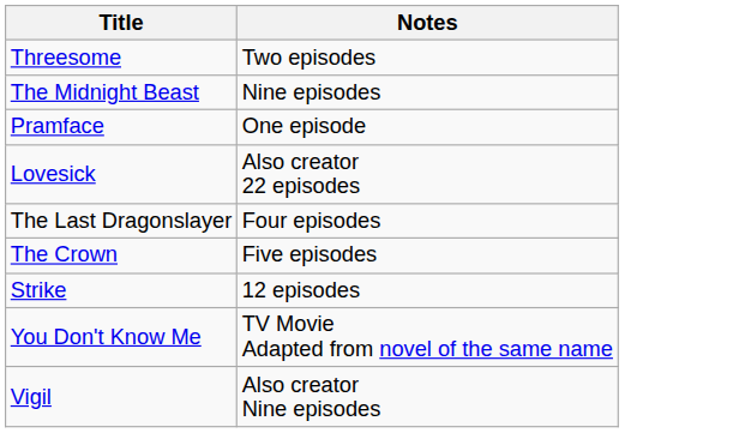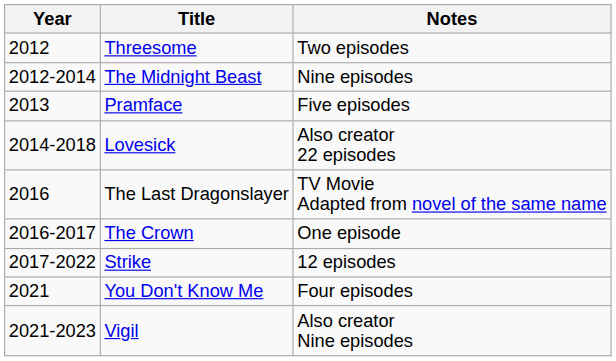 <table class="wikitable">
 <tr>
+<th>Year</th>
 <th>Title</th>
 <th>Notes</th>
 </tr>
 <tr>
+<td>2012</td>
 <td><a href='#'>Threesome</a></td>
 <td>Two episodes</td>
 </tr>
 <tr>
+<td>2012-2014</td>
 <td><a href='#'>The Midnight Beast</a></td>
 <td>Nine episodes</td>
 </tr>
 <tr>
+<td>2013</td>
 <td><a href='#'>Pramface</a></td>
-<td>One episode</td>
+<td>Five episodes</td>
 </tr>
 <tr>
+<td>2014-2018</td>
 <td><a href='#'>Lovesick</a></td>
 <td>Also creator<br>22 episodes</td>
 </tr>
 <tr>
+<td>2016</td>
 <td>The Last Dragonslayer</td>
-<td>Four episodes</td>
+<td>TV Movie<br>Adapted from <a href='#'>novel of the same name</a></td>
 </tr>
 <tr>
+<td>2016-2017</td>
 <td><a href='#'>The Crown</a></td>
-<td>Five episodes</td>
+<td>One episode</td>
 </tr>
 <tr>
+<td>2017-2022</td>
 <td><a href='#'>Strike</a></td>
 <td>12 episodes</td>
 </tr>
 <tr>
+<td>2021</td>
 <td><a href='#'>You Don't Know Me</a></td>
-<td>TV Movie<br>Adapted from <a href='#'>novel of the same name</a></td>
+<td>Four episodes</td>
 </tr>
 <tr>
+<td>2021-2023</td>
 <td><a href='#'>Vigil</a></td>
 <td>Also creator<br>Nine episodes</td>
 </tr>
 </table>
